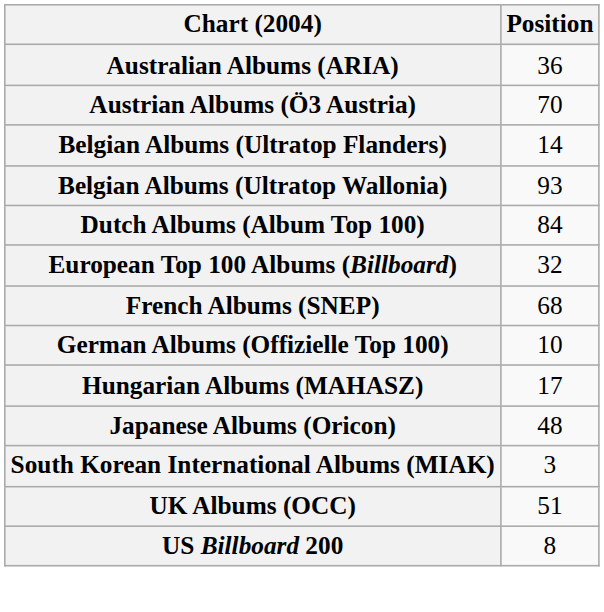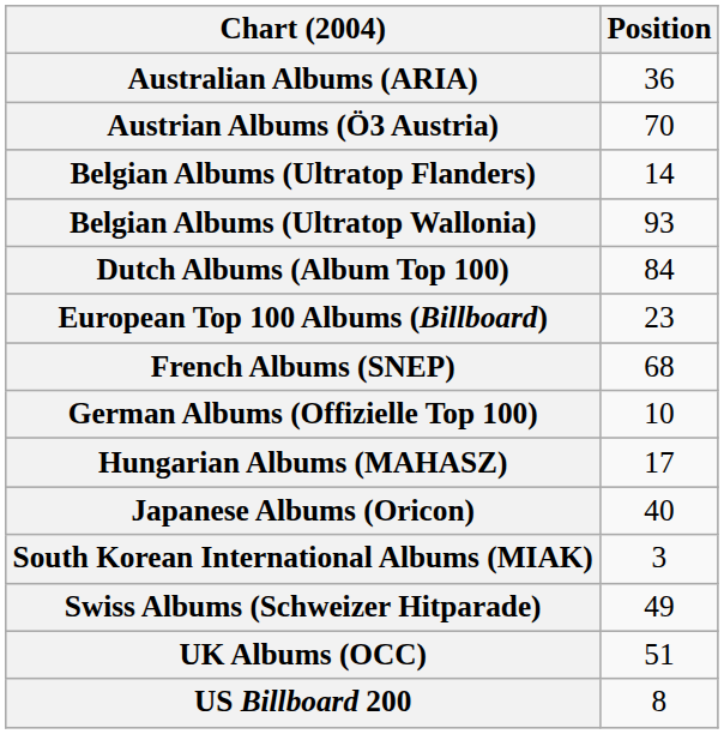 <table class="wikitable sortable plainrowheaders" style="text-align:center">
 <tr>
 <th scope="col">Chart (2004)</th>
 <th scope="col">Position</th>
 </tr>
 <tr>
 <th scope="row">Australian Albums (ARIA)</th>
 <td>36</td>
 </tr>
 <tr>
 <th scope="row">Austrian Albums (Ö3 Austria)</th>
 <td>70</td>
 </tr>
 <tr>
 <th scope="row">Belgian Albums (Ultratop Flanders)</th>
 <td>14</td>
 </tr>
 <tr>
 <th scope="row">Belgian Albums (Ultratop Wallonia)</th>
 <td>93</td>
 </tr>
 <tr>
 <th scope="row">Dutch Albums (Album Top 100)</th>
 <td>84</td>
 </tr>
 <tr>
 <th scope="row">European Top 100 Albums (<em>Billboard</em>)</th>
-<td>32</td>
+<td>23</td>
 </tr>
 <tr>
 <th scope="row">French Albums (SNEP)</th>
 <td>68</td>
 </tr>
 <tr>
 <th scope="row">German Albums (Offizielle Top 100)</th>
 <td>10</td>
 </tr>
 <tr>
 <th scope="row">Hungarian Albums (MAHASZ)</th>
 <td>17</td>
 </tr>
 <tr>
 <th scope="row">Japanese Albums (Oricon)</th>
-<td>48</td>
+<td>40</td>
 </tr>
 <tr>
 <th scope="row">South Korean International Albums (MIAK)</th>
 <td>3</td>
+</tr>
+<tr>
+<th scope="row">Swiss Albums (Schweizer Hitparade)</th>
+<td>49</td>
 </tr>
 <tr>
 <th scope="row">UK Albums (OCC)</th>
 <td>51</td>
 </tr>
 <tr>
 <th scope="row">US <em>Billboard</em> 200</th>
 <td>8</td>
 </tr>
 </table>
